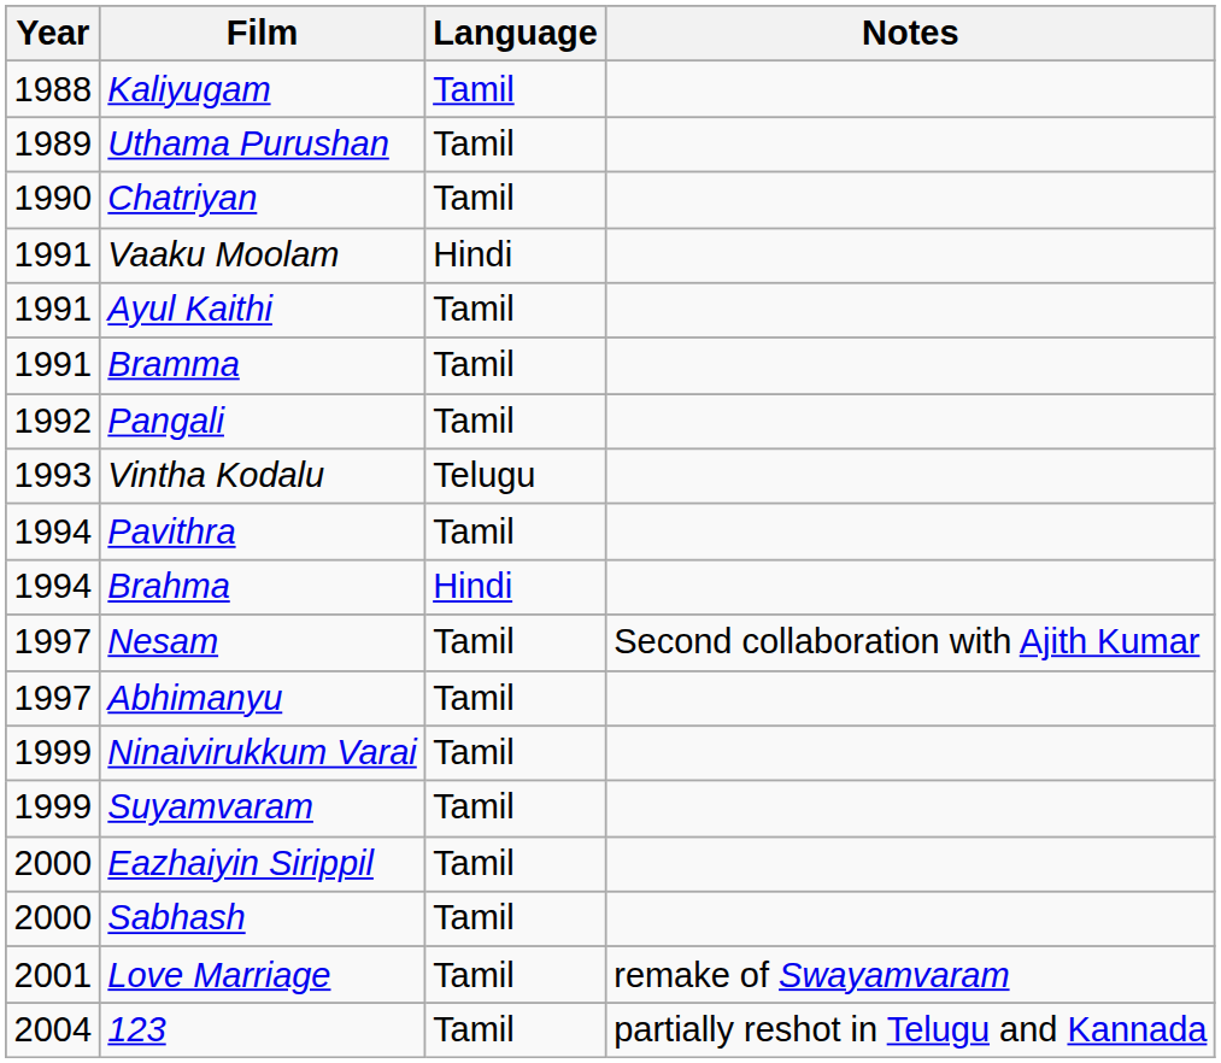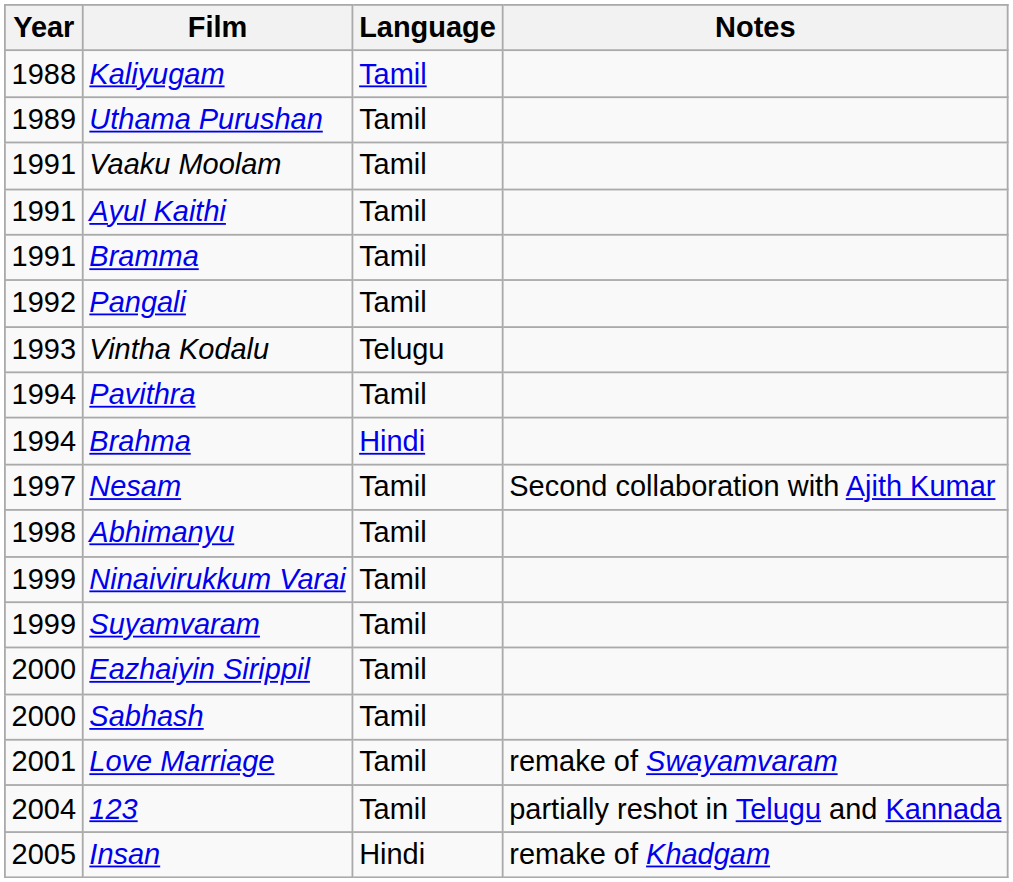 <table class="wikitable sortable">
 <tr>
 <th>Year</th>
 <th>Film</th>
 <th>Language</th>
 <th class=unsortable>Notes</th>
 </tr>
 <tr>
 <td>1988</td>
 <td><em><a href='#'>Kaliyugam</a></em></td>
 <td><a href='#'>Tamil</a></td>
 <td></td>
 </tr>
 <tr>
 <td>1989</td>
 <td><em><a href='#'>Uthama Purushan</a></em></td>
 <td>Tamil</td>
 <td></td>
 </tr>
 <tr>
-<td>1990</td>
-<td><em><a href='#'>Chatriyan</a></em></td>
-<td>Tamil</td>
-<td></td>
-</tr>
-<tr>
 <td>1991</td>
 <td><em>Vaaku Moolam</em></td>
-<td>Hindi</td>
+<td>Tamil</td>
 <td></td>
 </tr>
 <tr>
 <td>1991</td>
 <td><em><a href='#'>Ayul Kaithi</a></em></td>
 <td>Tamil</td>
 <td></td>
 </tr>
 <tr>
 <td>1991</td>
 <td><em><a href='#'>Bramma</a></em></td>
 <td>Tamil</td>
 <td></td>
 </tr>
 <tr>
 <td>1992</td>
 <td><em><a href='#'>Pangali</a></em></td>
 <td>Tamil</td>
 <td></td>
 </tr>
 <tr>
 <td>1993</td>
 <td><em>Vintha Kodalu</em></td>
 <td>Telugu</td>
 <td></td>
 </tr>
 <tr>
 <td>1994</td>
 <td><em><a href='#'>Pavithra</a></em></td>
 <td>Tamil</td>
 <td></td>
 </tr>
 <tr>
 <td>1994</td>
 <td><em><a href='#'>Brahma</a></em></td>
 <td><a href='#'>Hindi</a></td>
 <td></td>
 </tr>
 <tr>
 <td>1997</td>
 <td><em><a href='#'>Nesam</a></em></td>
 <td>Tamil</td>
 <td>Second collaboration with <a href='#'>Ajith Kumar</a></td>
 </tr>
 <tr>
-<td>1997</td>
+<td>1998</td>
 <td><em><a href='#'>Abhimanyu</a></em></td>
 <td>Tamil</td>
 <td></td>
 </tr>
 <tr>
 <td>1999</td>
 <td><em><a href='#'>Ninaivirukkum Varai</a></em></td>
 <td>Tamil</td>
 <td></td>
 </tr>
 <tr>
 <td>1999</td>
 <td><em><a href='#'>Suyamvaram</a></em></td>
 <td>Tamil</td>
 <td></td>
 </tr>
 <tr>
 <td>2000</td>
 <td><em><a href='#'>Eazhaiyin Sirippil</a></em></td>
 <td>Tamil</td>
 <td></td>
 </tr>
 <tr>
 <td>2000</td>
 <td><em><a href='#'>Sabhash</a></em></td>
 <td>Tamil</td>
 <td></td>
 </tr>
 <tr>
 <td>2001</td>
 <td><em><a href='#'>Love Marriage</a></em></td>
 <td>Tamil</td>
 <td>remake of <em><a href='#'>Swayamvaram</a></em></td>
 </tr>
 <tr>
 <td>2004</td>
 <td><em><a href='#'>123</a></em></td>
 <td>Tamil</td>
 <td>partially reshot in <a href='#'>Telugu</a> and <a href='#'>Kannada</a></td>
 </tr>
+<tr>
+<td>2005</td>
+<td><em><a href='#'>Insan</a></em></td>
+<td>Hindi</td>
+<td>remake of <em><a href='#'>Khadgam</a></em></td>
+</tr>
 </table>
